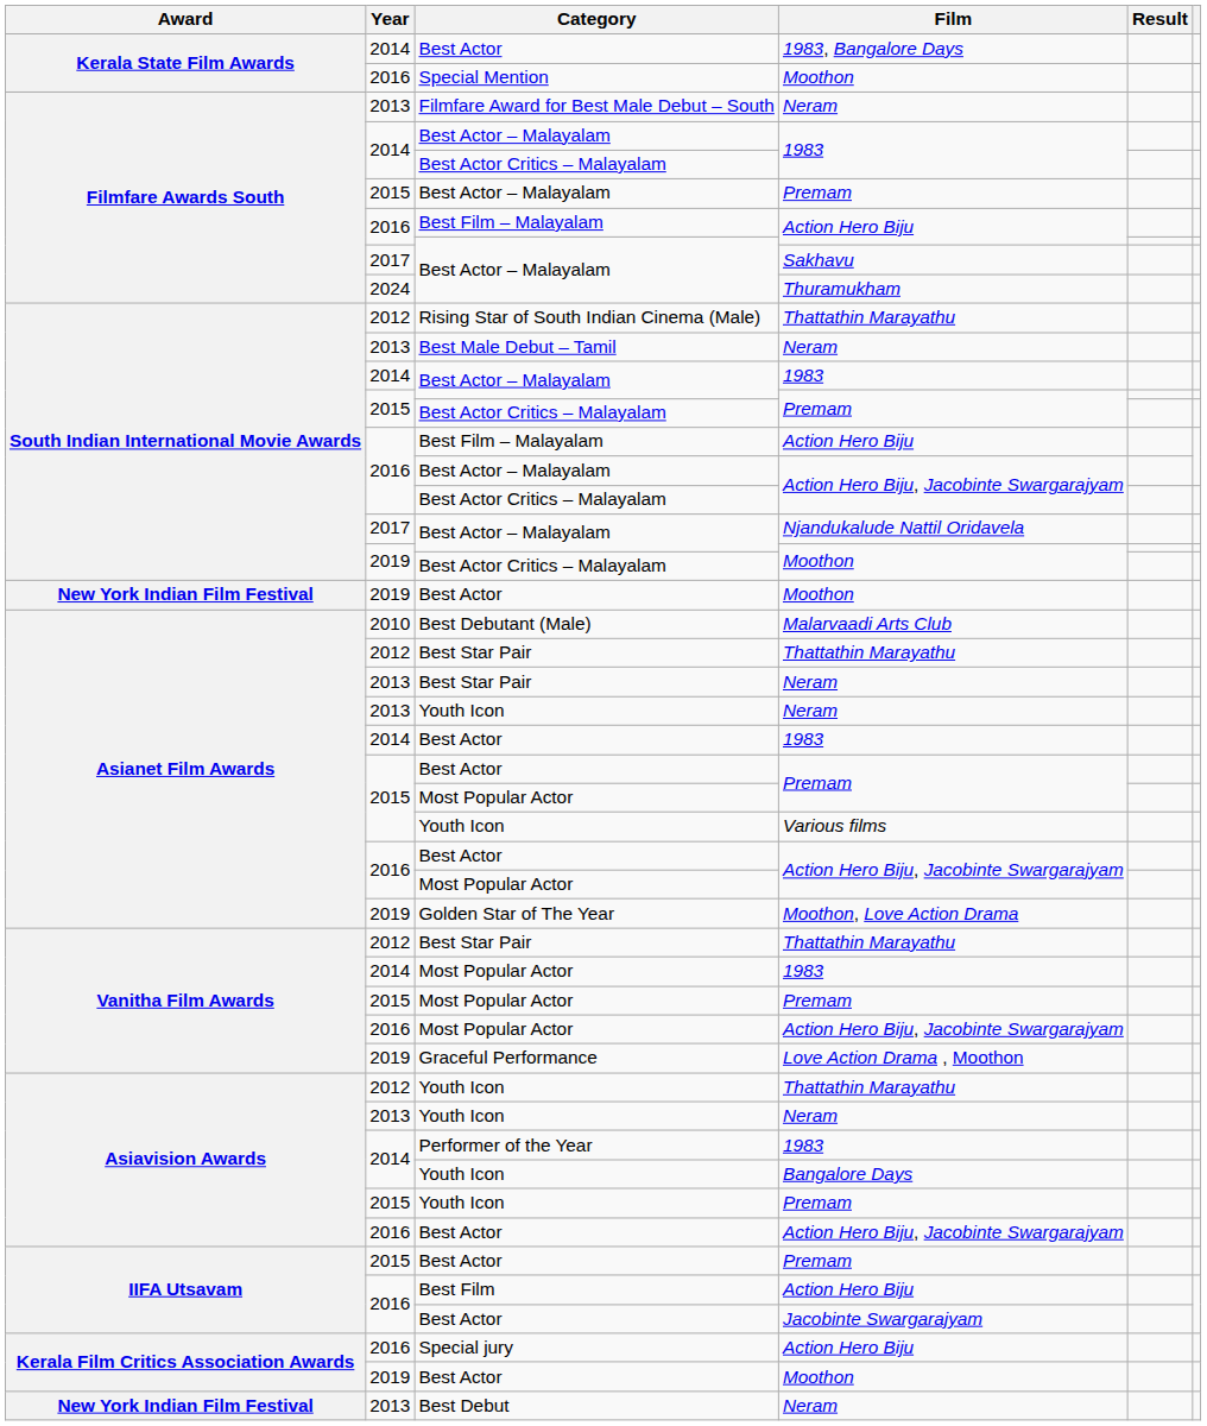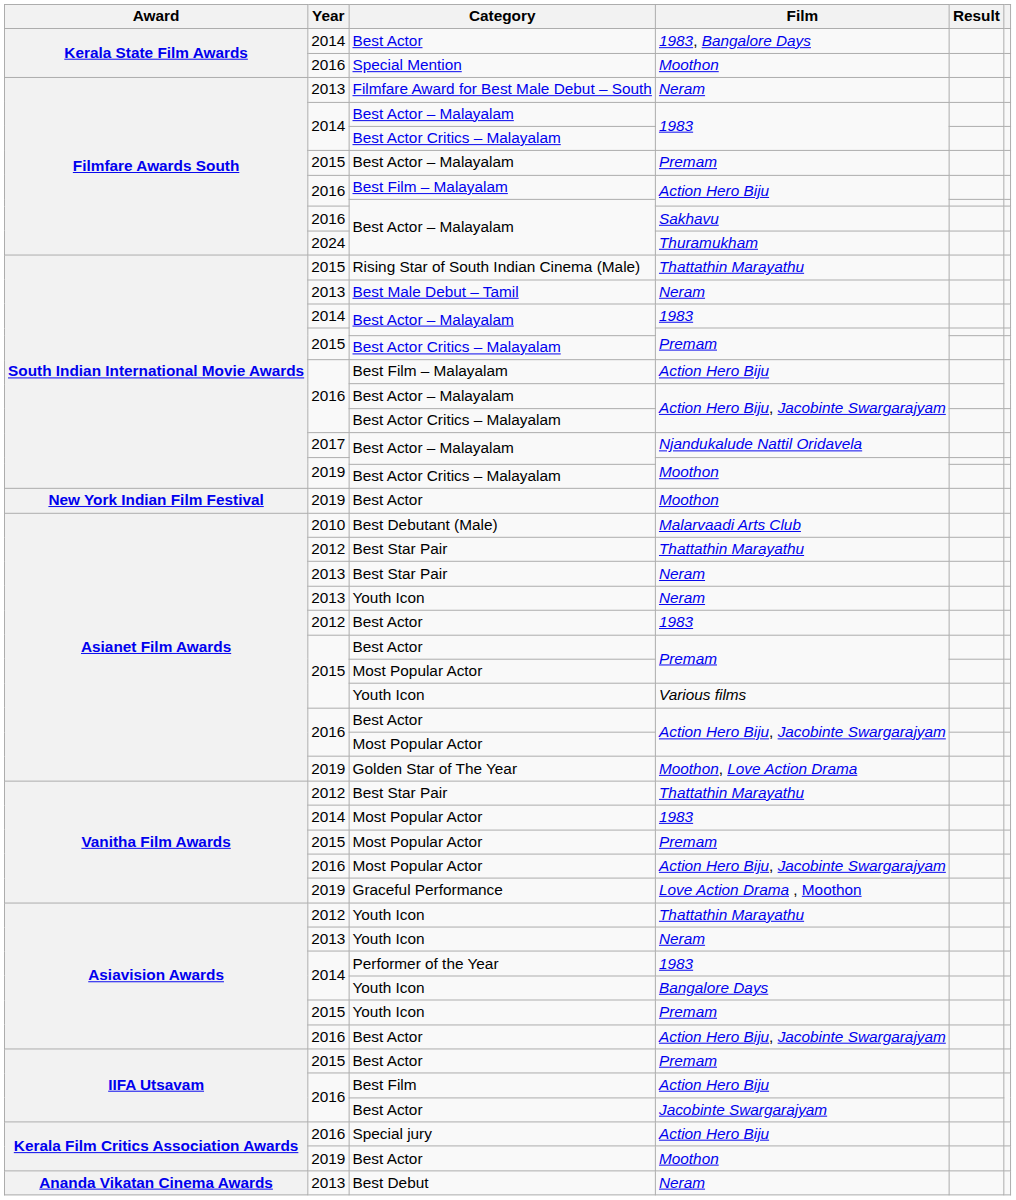 <table class="wikitable plainrowheaders">
 <tr>
 <th scope="col">Award</th>
 <th scope="col">Year</th>
 <th scope="col">Category</th>
 <th scope="col">Film</th>
 <th scope="col">Result</th>
 <th scope="col" class="unsortable"></th>
 </tr>
 <tr>
 <th scope="row" Rowspan=2><a href='#'>Kerala State Film Awards</a></th>
 <td>2014</td>
 <td><a href='#'>Best Actor</a></td>
 <td><em><a href='#'>1983</a></em>, <em><a href='#'>Bangalore Days</a></em></td>
 <td></td>
 <td></td>
 </tr>
 <tr>
 <td>2016</td>
 <td><a href='#'>Special Mention</a></td>
 <td><em><a href='#'>Moothon</a></em></td>
 <td></td>
 <td></td>
 </tr>
 <tr>
 <th scope="row" rowspan="8"><a href='#'>Filmfare Awards South</a></th>
 <td>2013</td>
 <td><a href='#'>Filmfare Award for Best Male Debut – South</a></td>
 <td><em><a href='#'>Neram</a></em></td>
 <td></td>
 <td></td>
 </tr>
 <tr>
 <td rowspan="2">2014</td>
 <td><a href='#'>Best Actor – Malayalam</a></td>
 <td rowspan="2"><em><a href='#'>1983</a></em></td>
 <td></td>
 <td></td>
 </tr>
 <tr>
 <td><a href='#'>Best Actor Critics – Malayalam</a></td>
 <td></td>
 <td></td>
 </tr>
 <tr>
 <td>2015</td>
 <td>Best Actor – Malayalam</td>
 <td><em><a href='#'>Premam</a></em></td>
 <td></td>
 <td></td>
 </tr>
 <tr>
 <td rowspan="2">2016</td>
 <td><a href='#'>Best Film – Malayalam</a></td>
 <td rowspan="2"><em><a href='#'>Action Hero Biju</a></em></td>
 <td></td>
 <td></td>
 </tr>
 <tr>
 <td rowspan="3">Best Actor – Malayalam</td>
 <td></td>
 <td></td>
 </tr>
 <tr>
-<td>2017</td>
+<td>2016</td>
 <td><em><a href='#'>Sakhavu</a></em></td>
 <td></td>
 <td></td>
 </tr>
 <tr>
 <td rowspan="1">2024</td>
 <td rowspan="1"><em><a href='#'>Thuramukham</a></em></td>
 <td></td>
 <td></td>
 </tr>
 <tr>
 <th scope="row" rowspan="11"><a href='#'>South Indian International Movie Awards</a></th>
-<td>2012</td>
+<td>2015</td>
 <td>Rising Star of South Indian Cinema (Male)</td>
 <td><em><a href='#'>Thattathin Marayathu</a></em></td>
 <td></td>
 <td></td>
 </tr>
 <tr>
 <td>2013</td>
 <td><a href='#'>Best Male Debut – Tamil</a></td>
 <td><em><a href='#'>Neram</a></em></td>
 <td></td>
 <td></td>
 </tr>
 <tr>
 <td>2014</td>
 <td rowspan="2"><a href='#'>Best Actor – Malayalam</a></td>
 <td><em><a href='#'>1983</a></em></td>
 <td></td>
 <td></td>
 </tr>
 <tr>
 <td rowspan="2">2015</td>
 <td rowspan="2"><em><a href='#'>Premam</a></em></td>
 <td></td>
 <td></td>
 </tr>
 <tr>
 <td><a href='#'>Best Actor Critics – Malayalam</a></td>
 <td></td>
 <td></td>
 </tr>
 <tr>
 <td rowspan="3">2016</td>
 <td>Best Film – Malayalam</td>
 <td><em><a href='#'>Action Hero Biju</a></em></td>
 <td></td>
 <td rowspan="2"></td>
 </tr>
 <tr>
 <td>Best Actor – Malayalam</td>
 <td rowspan="2"><em><a href='#'>Action Hero Biju</a></em>, <em><a href='#'>Jacobinte Swargarajyam</a></em></td>
 <td></td>
 </tr>
 <tr>
 <td>Best Actor Critics – Malayalam</td>
 <td></td>
 <td></td>
 </tr>
 <tr>
 <td>2017</td>
 <td rowspan="2">Best Actor – Malayalam</td>
 <td><em> <a href='#'>Njandukalude Nattil Oridavela</a></em></td>
 <td></td>
 <td></td>
 </tr>
 <tr>
 <td rowspan="2">2019</td>
 <td rowspan="2"><em><a href='#'>Moothon</a></em></td>
 <td></td>
 <td></td>
 </tr>
 <tr>
 <td>Best Actor Critics – Malayalam</td>
 <td></td>
 <td></td>
 </tr>
 <tr>
 <th scope="row"><a href='#'>New York Indian Film Festival</a></th>
 <td>2019</td>
 <td>Best Actor</td>
 <td><em><a href='#'>Moothon</a></em></td>
 <td></td>
 <td></td>
 </tr>
 <tr>
 <th scope="row" rowspan="11"><a href='#'>Asianet Film Awards</a></th>
 <td>2010</td>
 <td>Best Debutant (Male)</td>
 <td><em><a href='#'>Malarvaadi Arts Club</a></em></td>
 <td></td>
 <td></td>
 </tr>
 <tr>
 <td>2012</td>
 <td>Best Star Pair</td>
 <td><em><a href='#'>Thattathin Marayathu</a></em></td>
 <td></td>
 <td></td>
 </tr>
 <tr>
 <td>2013</td>
 <td>Best Star Pair</td>
 <td><em><a href='#'>Neram</a></em></td>
 <td></td>
 <td></td>
 </tr>
 <tr>
 <td>2013</td>
 <td>Youth Icon</td>
 <td><em><a href='#'>Neram</a></em></td>
 <td></td>
 <td></td>
 </tr>
 <tr>
-<td>2014</td>
+<td>2012</td>
 <td>Best Actor</td>
 <td><em><a href='#'>1983</a></em></td>
 <td></td>
 <td></td>
 </tr>
 <tr>
 <td rowspan="3">2015</td>
 <td>Best Actor</td>
 <td rowspan="2"><em><a href='#'>Premam</a></em></td>
 <td></td>
 <td></td>
 </tr>
 <tr>
 <td>Most Popular Actor</td>
 <td></td>
 <td></td>
 </tr>
 <tr>
 <td>Youth Icon</td>
 <td rowspan="1"><em>Various films</em></td>
 <td></td>
 <td></td>
 </tr>
 <tr>
 <td rowspan="2">2016</td>
 <td>Best Actor</td>
 <td rowspan="2"><em><a href='#'>Action Hero Biju</a></em>, <em><a href='#'>Jacobinte Swargarajyam</a></em></td>
 <td></td>
 <td></td>
 </tr>
 <tr>
 <td>Most Popular Actor</td>
 <td></td>
 <td></td>
 </tr>
 <tr>
 <td rowspan="1">2019</td>
 <td>Golden Star of The Year</td>
 <td><em><a href='#'>Moothon</a></em>, <em><a href='#'>Love Action Drama</a></em></td>
 <td></td>
 <td></td>
 </tr>
 <tr>
 <th scope="row" rowspan="5"><a href='#'>Vanitha Film Awards</a></th>
 <td>2012</td>
 <td>Best Star Pair</td>
 <td><em><a href='#'>Thattathin Marayathu</a></em></td>
 <td></td>
 <td></td>
 </tr>
 <tr>
 <td>2014</td>
 <td>Most Popular Actor</td>
 <td><em><a href='#'>1983</a></em></td>
 <td></td>
 <td></td>
 </tr>
 <tr>
 <td>2015</td>
 <td>Most Popular Actor</td>
 <td><em><a href='#'>Premam</a></em></td>
 <td></td>
 <td></td>
 </tr>
 <tr>
 <td>2016</td>
 <td>Most Popular Actor</td>
 <td><em><a href='#'>Action Hero Biju</a></em>, <em><a href='#'>Jacobinte Swargarajyam</a></em></td>
 <td></td>
 <td></td>
 </tr>
 <tr>
 <td>2019</td>
 <td>Graceful Performance</td>
 <td><em><a href='#'>Love Action Drama</a></em> , <a href='#'>Moothon</a></td>
 <td></td>
 <td></td>
 </tr>
 <tr>
 <th scope="row" rowspan="6"><a href='#'>Asiavision Awards</a></th>
 <td>2012</td>
 <td>Youth Icon</td>
 <td><em><a href='#'>Thattathin Marayathu</a></em></td>
 <td></td>
 <td></td>
 </tr>
 <tr>
 <td>2013</td>
 <td>Youth Icon</td>
 <td><em><a href='#'>Neram</a></em></td>
 <td></td>
 <td></td>
 </tr>
 <tr>
 <td rowspan="2">2014</td>
 <td>Performer of the Year</td>
 <td><em><a href='#'>1983</a> </em></td>
 <td></td>
 <td></td>
 </tr>
 <tr>
 <td>Youth Icon</td>
 <td><em><a href='#'>Bangalore Days</a></em></td>
 <td></td>
 <td></td>
 </tr>
 <tr>
 <td>2015</td>
 <td>Youth Icon</td>
 <td><em><a href='#'>Premam</a></em></td>
 <td></td>
 <td></td>
 </tr>
 <tr>
 <td>2016</td>
 <td>Best Actor</td>
 <td><em><a href='#'>Action Hero Biju</a></em>, <em><a href='#'>Jacobinte Swargarajyam</a></em></td>
 <td></td>
 <td></td>
 </tr>
 <tr>
 <th scope="row" rowspan="3"><a href='#'>IIFA Utsavam</a></th>
 <td>2015</td>
 <td>Best Actor</td>
 <td><em><a href='#'>Premam</a></em></td>
 <td></td>
 <td></td>
 </tr>
 <tr>
 <td rowspan="2">2016</td>
 <td>Best Film</td>
 <td><em><a href='#'>Action Hero Biju</a></em></td>
 <td></td>
 <td rowspan="2"></td>
 </tr>
 <tr>
 <td>Best Actor</td>
 <td><em><a href='#'>Jacobinte Swargarajyam</a></em></td>
 <td></td>
 </tr>
 <tr>
 <th scope="row" rowspan="2"><a href='#'>Kerala Film Critics Association Awards</a></th>
 <td>2016</td>
 <td>Special jury</td>
 <td><em><a href='#'>Action Hero Biju</a></em></td>
 <td></td>
 <td></td>
 </tr>
 <tr>
 <td>2019</td>
 <td>Best Actor</td>
 <td><em><a href='#'>Moothon</a></em></td>
 <td></td>
 <td></td>
 </tr>
 <tr>
-<th scope="row"><a href='#'>New York Indian Film Festival</a></th>
+<th scope="row"><a href='#'>Ananda Vikatan Cinema Awards</a></th>
 <td>2013</td>
 <td>Best Debut</td>
 <td><em><a href='#'>Neram</a></em></td>
 <td></td>
 <td></td>
 </tr>
 </table>
